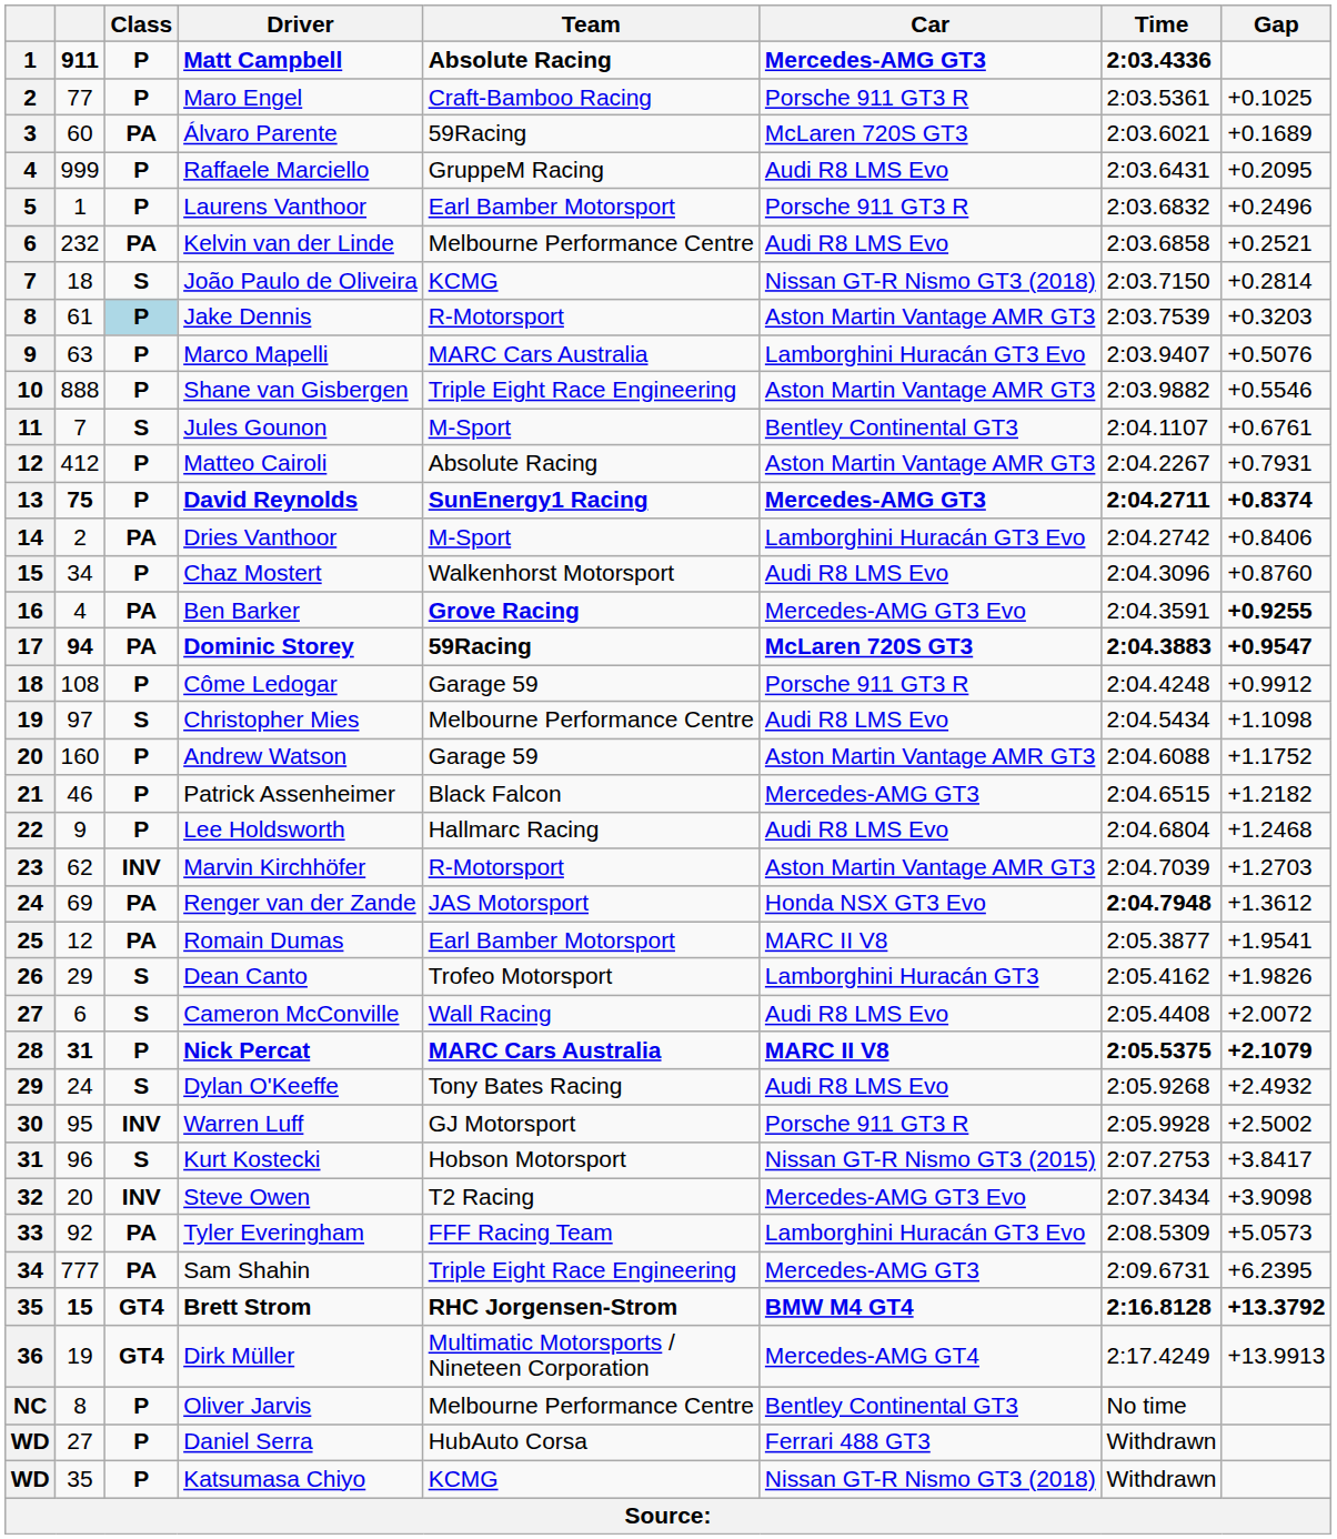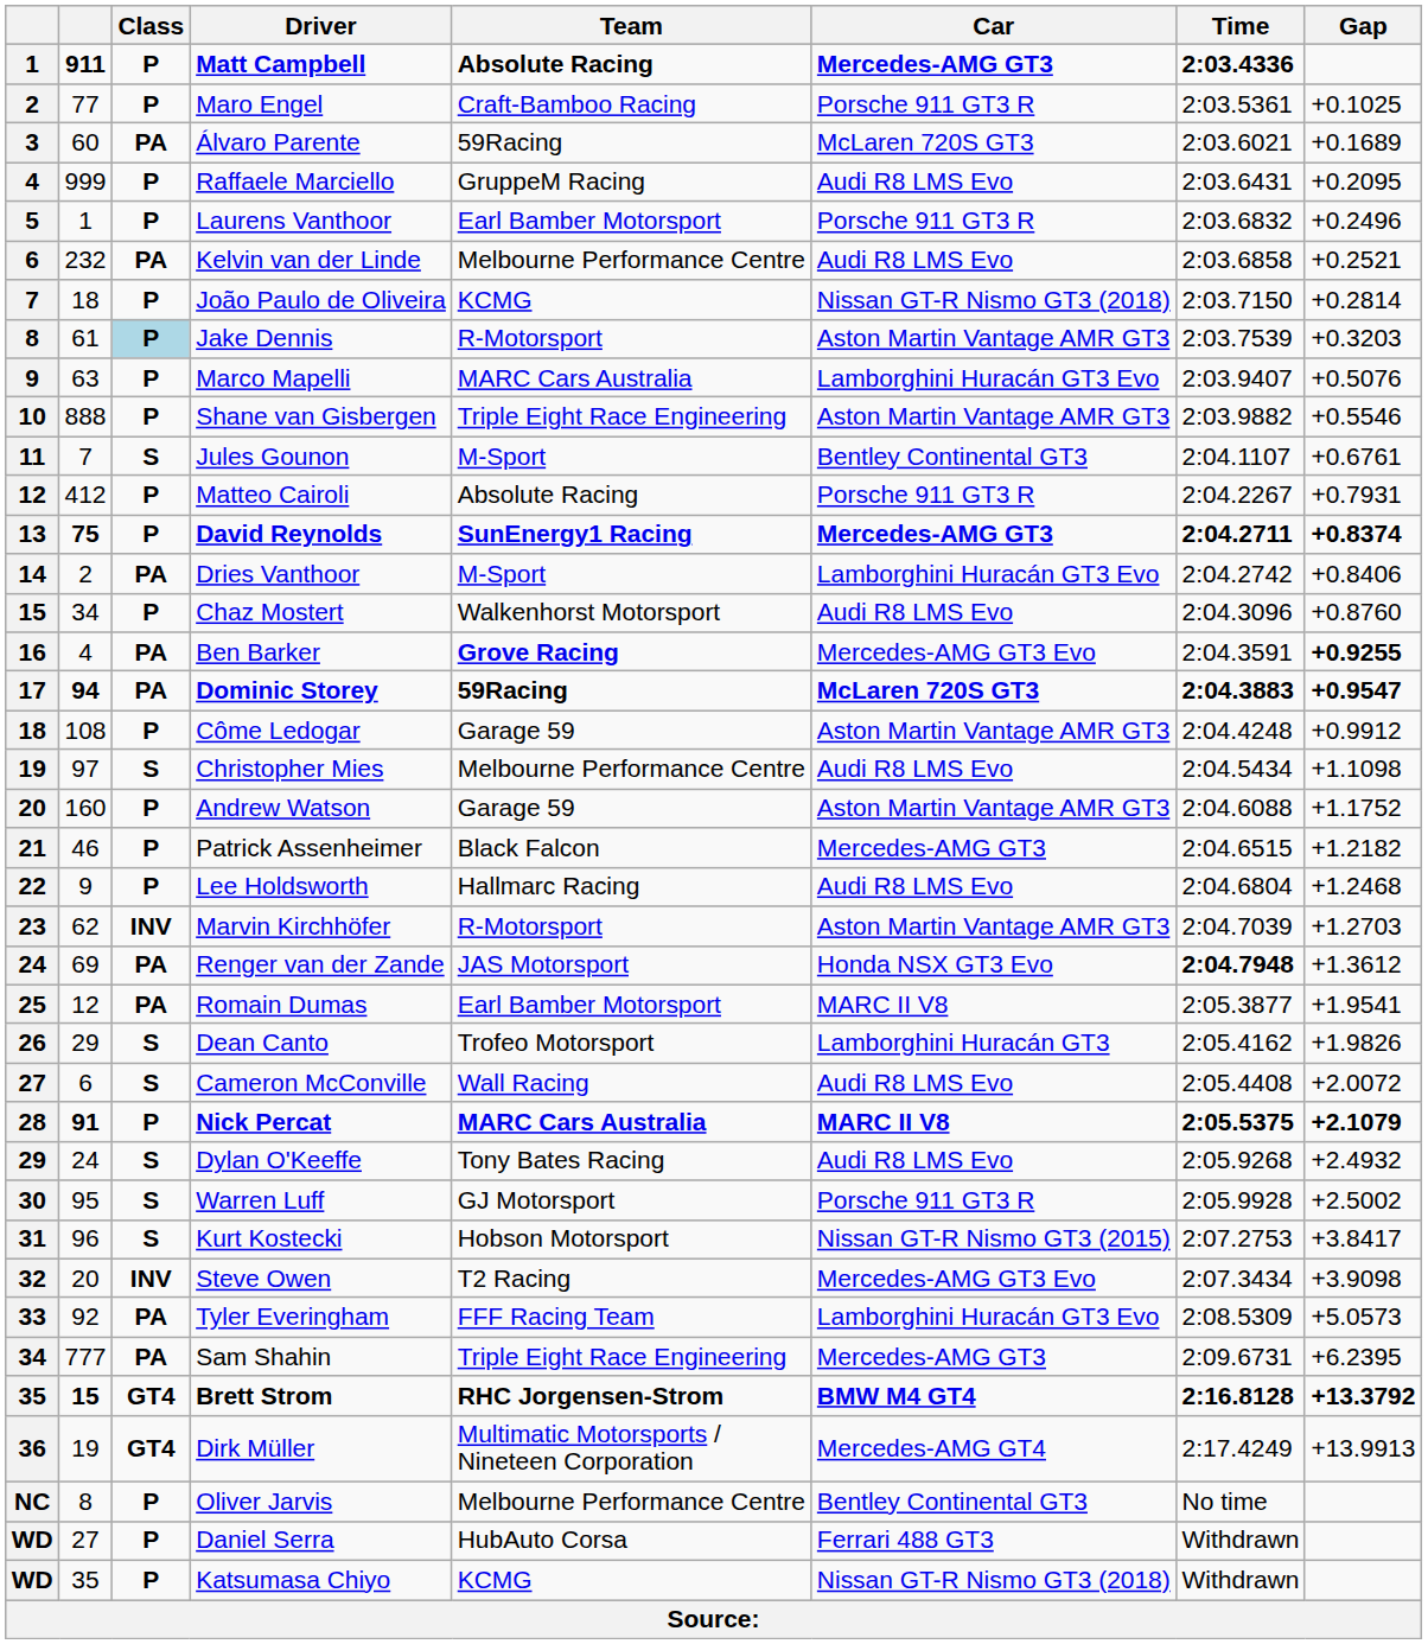 <table class="wikitable" style="font-size: 85%">
 <tr>
 <th></th>
 <th></th>
 <th>Class</th>
 <th>Driver</th>
 <th>Team</th>
 <th>Car</th>
 <th>Time</th>
 <th>Gap</th>
 </tr>
 <tr>
 <th>1</th>
 <td align=center><strong>911</strong></td>
 <td align=center><strong><span>P</span></strong></td>
 <td> <strong><a href='#'>Matt Campbell</a></strong></td>
 <td> <strong>Absolute Racing</strong></td>
 <td><strong><a href='#'>Mercedes-AMG GT3</a></strong></td>
 <td><strong>2:03.4336</strong></td>
 <td></td>
 </tr>
 <tr>
 <th>2</th>
 <td align=center>77</td>
 <td align=center><strong><span>P</span></strong></td>
 <td> <a href='#'>Maro Engel</a></td>
 <td> <a href='#'>Craft-Bamboo Racing</a></td>
 <td><a href='#'>Porsche 911 GT3 R</a></td>
 <td>2:03.5361</td>
 <td>+0.1025</td>
 </tr>
 <tr>
 <th>3</th>
 <td align=center>60</td>
 <td align=center><strong><span>PA</span></strong></td>
 <td> <a href='#'>Álvaro Parente</a></td>
 <td> 59Racing</td>
 <td><a href='#'>McLaren 720S GT3</a></td>
 <td>2:03.6021</td>
 <td>+0.1689</td>
 </tr>
 <tr>
 <th>4</th>
 <td align=center>999</td>
 <td align=center><strong><span>P</span></strong></td>
 <td> <a href='#'>Raffaele Marciello</a></td>
 <td> GruppeM Racing</td>
 <td><a href='#'>Audi R8 LMS Evo</a></td>
 <td>2:03.6431</td>
 <td>+0.2095</td>
 </tr>
 <tr>
 <th>5</th>
 <td align=center>1</td>
 <td align=center><strong><span>P</span></strong></td>
 <td> <a href='#'>Laurens Vanthoor</a></td>
 <td> <a href='#'>Earl Bamber Motorsport</a></td>
 <td><a href='#'>Porsche 911 GT3 R</a></td>
 <td>2:03.6832</td>
 <td>+0.2496</td>
 </tr>
 <tr>
 <th>6</th>
 <td align=center>232</td>
 <td align=center><strong><span>PA</span></strong></td>
 <td> <a href='#'>Kelvin van der Linde</a></td>
 <td> Melbourne Performance Centre</td>
 <td><a href='#'>Audi R8 LMS Evo</a></td>
 <td>2:03.6858</td>
 <td>+0.2521</td>
 </tr>
 <tr>
 <th>7</th>
 <td align=center>18</td>
-<td align=center><strong><span>S</span></strong></td>
+<td align=center><strong><span>P</span></strong></td>
 <td> <a href='#'>João Paulo de Oliveira</a></td>
 <td> <a href='#'>KCMG</a></td>
 <td><a href='#'>Nissan GT-R Nismo GT3 (2018)</a></td>
 <td>2:03.7150</td>
 <td>+0.2814</td>
 </tr>
 <tr>
 <th>8</th>
 <td align=center>61</td>
 <td align=center style="background: lightblue;"><strong><span>P</span></strong></td>
 <td> <a href='#'>Jake Dennis</a></td>
 <td> <a href='#'>R-Motorsport</a></td>
 <td><a href='#'>Aston Martin Vantage AMR GT3</a></td>
 <td>2:03.7539</td>
 <td>+0.3203</td>
 </tr>
 <tr>
 <th>9</th>
 <td align=center>63</td>
 <td align=center><strong><span>P</span></strong></td>
 <td> <a href='#'>Marco Mapelli</a></td>
 <td> <a href='#'>MARC Cars Australia</a></td>
 <td><a href='#'>Lamborghini Huracán GT3 Evo</a></td>
 <td>2:03.9407</td>
 <td>+0.5076</td>
 </tr>
 <tr>
 <th>10</th>
 <td align=center>888</td>
 <td align=center><strong><span>P</span></strong></td>
 <td> <a href='#'>Shane van Gisbergen</a></td>
 <td> <a href='#'>Triple Eight Race Engineering</a></td>
 <td><a href='#'>Aston Martin Vantage AMR GT3</a></td>
 <td>2:03.9882</td>
 <td>+0.5546</td>
 </tr>
 <tr>
 <th>11</th>
 <td align=center>7</td>
 <td align=center><strong><span>S</span></strong></td>
 <td> <a href='#'>Jules Gounon</a></td>
 <td> <a href='#'>M-Sport</a></td>
 <td><a href='#'>Bentley Continental GT3</a></td>
 <td>2:04.1107</td>
 <td>+0.6761</td>
 </tr>
 <tr>
 <th>12</th>
 <td align=center>412</td>
 <td align=center><strong><span>P</span></strong></td>
 <td> <a href='#'>Matteo Cairoli</a></td>
 <td> Absolute Racing</td>
-<td><a href='#'>Aston Martin Vantage AMR GT3</a></td>
+<td><a href='#'>Porsche 911 GT3 R</a></td>
 <td>2:04.2267</td>
 <td>+0.7931</td>
 </tr>
 <tr>
 <th>13</th>
 <td align=center><strong>75</strong></td>
 <td align=center><strong><span>P</span></strong></td>
 <td> <strong><a href='#'>David Reynolds</a></strong></td>
 <td> <strong><a href='#'>SunEnergy1 Racing</a></strong></td>
 <td><strong><a href='#'>Mercedes-AMG GT3</a></strong></td>
 <td><strong>2:04.2711</strong></td>
 <td><strong>+0.8374</strong></td>
 </tr>
 <tr>
 <th>14</th>
 <td align=center>2</td>
 <td align=center><strong><span>PA</span></strong></td>
 <td> <a href='#'>Dries Vanthoor</a></td>
 <td> <a href='#'>M-Sport</a></td>
 <td><a href='#'>Lamborghini Huracán GT3 Evo</a></td>
 <td>2:04.2742</td>
 <td>+0.8406</td>
 </tr>
 <tr>
 <th>15</th>
 <td align=center>34</td>
 <td align=center><strong><span>P</span></strong></td>
 <td> <a href='#'>Chaz Mostert</a></td>
 <td> Walkenhorst Motorsport</td>
 <td><a href='#'>Audi R8 LMS Evo</a></td>
 <td>2:04.3096</td>
 <td>+0.8760</td>
 </tr>
 <tr>
 <th>16</th>
 <td align=center>4</td>
 <td align=center><strong><span>PA</span></strong></td>
 <td> <a href='#'>Ben Barker</a></td>
 <td><strong> <a href='#'>Grove Racing</a></strong></td>
 <td><a href='#'>Mercedes-AMG GT3 Evo</a></td>
 <td>2:04.3591</td>
 <td><strong>+0.9255</strong></td>
 </tr>
 <tr>
 <th>17</th>
 <td align=center><strong>94</strong></td>
 <td align=center><strong><span>PA</span></strong></td>
 <td> <strong><a href='#'>Dominic Storey</a></strong></td>
 <td> <strong>59Racing</strong></td>
 <td><strong><a href='#'>McLaren 720S GT3</a></strong></td>
 <td><strong>2:04.3883</strong></td>
 <td><strong>+0.9547</strong></td>
 </tr>
 <tr>
 <th>18</th>
 <td align=center>108</td>
 <td align=center><strong><span>P</span></strong></td>
 <td> <a href='#'>Côme Ledogar</a></td>
 <td> Garage 59</td>
-<td><a href='#'>Porsche 911 GT3 R</a></td>
+<td><a href='#'>Aston Martin Vantage AMR GT3</a></td>
 <td>2:04.4248</td>
 <td>+0.9912</td>
 </tr>
 <tr>
 <th>19</th>
 <td align=center>97</td>
 <td align=center><strong><span>S</span></strong></td>
 <td> <a href='#'>Christopher Mies</a></td>
 <td> Melbourne Performance Centre</td>
 <td><a href='#'>Audi R8 LMS Evo</a></td>
 <td>2:04.5434</td>
 <td>+1.1098</td>
 </tr>
 <tr>
 <th>20</th>
 <td align=center>160</td>
 <td align=center><strong><span>P</span></strong></td>
 <td> <a href='#'>Andrew Watson</a></td>
 <td> Garage 59</td>
 <td><a href='#'>Aston Martin Vantage AMR GT3</a></td>
 <td>2:04.6088</td>
 <td>+1.1752</td>
 </tr>
 <tr>
 <th>21</th>
 <td align=center>46</td>
 <td align=center><strong><span>P</span></strong></td>
 <td> Patrick Assenheimer</td>
 <td> Black Falcon</td>
 <td><a href='#'>Mercedes-AMG GT3</a></td>
 <td>2:04.6515</td>
 <td>+1.2182</td>
 </tr>
 <tr>
 <th>22</th>
 <td align=center>9</td>
 <td align=center><strong><span>P</span></strong></td>
 <td> <a href='#'>Lee Holdsworth</a></td>
 <td> Hallmarc Racing</td>
 <td><a href='#'>Audi R8 LMS Evo</a></td>
 <td>2:04.6804</td>
 <td>+1.2468</td>
 </tr>
 <tr>
 <th>23</th>
 <td align=center>62</td>
 <td align=center><strong><span>INV</span></strong></td>
 <td> <a href='#'>Marvin Kirchhöfer</a></td>
 <td> <a href='#'>R-Motorsport</a></td>
 <td><a href='#'>Aston Martin Vantage AMR GT3</a></td>
 <td>2:04.7039</td>
 <td>+1.2703</td>
 </tr>
 <tr>
 <th>24</th>
 <td align=center>69</td>
 <td align=center><strong><span>PA</span></strong></td>
 <td> <a href='#'>Renger van der Zande</a></td>
 <td> <a href='#'>JAS Motorsport</a></td>
 <td><a href='#'>Honda NSX GT3 Evo</a></td>
 <td><strong>2:04.7948</strong></td>
 <td>+1.3612</td>
 </tr>
 <tr>
 <th>25</th>
 <td align=center>12</td>
 <td align=center><strong><span>PA</span></strong></td>
 <td> <a href='#'>Romain Dumas</a></td>
 <td> <a href='#'>Earl Bamber Motorsport</a></td>
 <td><a href='#'>MARC II V8</a></td>
 <td>2:05.3877</td>
 <td>+1.9541</td>
 </tr>
 <tr>
 <th>26</th>
 <td align=center>29</td>
 <td align=center><strong><span>S</span></strong></td>
 <td> <a href='#'>Dean Canto</a></td>
 <td> Trofeo Motorsport</td>
 <td><a href='#'>Lamborghini Huracán GT3</a></td>
 <td>2:05.4162</td>
 <td>+1.9826</td>
 </tr>
 <tr>
 <th>27</th>
 <td align=center>6</td>
 <td align=center><strong><span>S</span></strong></td>
 <td> <a href='#'>Cameron McConville</a></td>
 <td> <a href='#'>Wall Racing</a></td>
 <td><a href='#'>Audi R8 LMS Evo</a></td>
 <td>2:05.4408</td>
 <td>+2.0072</td>
 </tr>
 <tr>
 <th>28</th>
-<td align=center><strong>31</strong></td>
+<td align=center><strong>91</strong></td>
 <td align=center><strong><span>P</span></strong></td>
 <td> <strong><a href='#'>Nick Percat</a></strong></td>
 <td> <strong><a href='#'>MARC Cars Australia</a></strong></td>
 <td><strong><a href='#'>MARC II V8</a></strong></td>
 <td><strong>2:05.5375</strong></td>
 <td><strong>+2.1079</strong></td>
 </tr>
 <tr>
 <th>29</th>
 <td align=center>24</td>
 <td align=center><strong><span>S</span></strong></td>
 <td> <a href='#'>Dylan O'Keeffe</a></td>
 <td> Tony Bates Racing</td>
 <td><a href='#'>Audi R8 LMS Evo</a></td>
 <td>2:05.9268</td>
 <td>+2.4932</td>
 </tr>
 <tr>
 <th>30</th>
 <td align=center>95</td>
-<td align=center><strong><span>INV</span></strong></td>
+<td align=center><strong><span>S</span></strong></td>
 <td> <a href='#'>Warren Luff</a></td>
 <td> GJ Motorsport</td>
 <td><a href='#'>Porsche 911 GT3 R</a></td>
 <td>2:05.9928</td>
 <td>+2.5002</td>
 </tr>
 <tr>
 <th>31</th>
 <td align=center>96</td>
 <td align=center><strong><span>S</span></strong></td>
 <td> <a href='#'>Kurt Kostecki</a></td>
 <td> Hobson Motorsport</td>
 <td><a href='#'>Nissan GT-R Nismo GT3 (2015)</a></td>
 <td>2:07.2753</td>
 <td>+3.8417</td>
 </tr>
 <tr>
 <th>32</th>
 <td align=center>20</td>
 <td align=center><strong><span>INV</span></strong></td>
 <td> <a href='#'>Steve Owen</a></td>
 <td> T2 Racing</td>
 <td><a href='#'>Mercedes-AMG GT3 Evo</a></td>
 <td>2:07.3434</td>
 <td>+3.9098</td>
 </tr>
 <tr>
 <th>33</th>
 <td align=center>92</td>
 <td align=center><strong><span>PA</span></strong></td>
 <td> <a href='#'>Tyler Everingham</a></td>
 <td> <a href='#'>FFF Racing Team</a></td>
 <td><a href='#'>Lamborghini Huracán GT3 Evo</a></td>
 <td>2:08.5309</td>
 <td>+5.0573</td>
 </tr>
 <tr>
 <th>34</th>
 <td align=center>777</td>
 <td align=center><strong><span>PA</span></strong></td>
 <td> Sam Shahin</td>
 <td> <a href='#'>Triple Eight Race Engineering</a></td>
 <td><a href='#'>Mercedes-AMG GT3</a></td>
 <td>2:09.6731</td>
 <td>+6.2395</td>
 </tr>
 <tr>
 <th>35</th>
 <td align=center><strong>15</strong></td>
 <td align=center><strong><span>GT4</span></strong></td>
 <td> <strong>Brett Strom</strong></td>
 <td> <strong>RHC Jorgensen-Strom</strong></td>
 <td><strong><a href='#'>BMW M4 GT4</a></strong></td>
 <td><strong>2:16.8128</strong></td>
 <td><strong>+13.3792</strong></td>
 </tr>
 <tr>
 <th>36</th>
 <td align=center>19</td>
 <td align=center><strong><span>GT4</span></strong></td>
 <td> <a href='#'>Dirk Müller</a></td>
 <td> <a href='#'>Multimatic Motorsports</a> /<br> Nineteen Corporation</td>
 <td><a href='#'>Mercedes-AMG GT4</a></td>
 <td>2:17.4249</td>
 <td>+13.9913</td>
 </tr>
 <tr>
 <th>NC</th>
 <td align=center>8</td>
 <td align=center><strong><span>P</span></strong></td>
 <td> <a href='#'>Oliver Jarvis</a></td>
 <td> Melbourne Performance Centre</td>
 <td><a href='#'>Bentley Continental GT3</a></td>
 <td>No time</td>
 <td></td>
 </tr>
 <tr>
 <th>WD</th>
 <td align=center>27</td>
 <td align=center><strong><span>P</span></strong></td>
 <td> <a href='#'>Daniel Serra</a></td>
 <td> HubAuto Corsa</td>
 <td><a href='#'>Ferrari 488 GT3</a></td>
 <td>Withdrawn</td>
 <td></td>
 </tr>
 <tr>
 <th>WD</th>
 <td align=center>35</td>
 <td align=center><strong><span>P</span></strong></td>
 <td> <a href='#'>Katsumasa Chiyo</a></td>
 <td> <a href='#'>KCMG</a></td>
 <td><a href='#'>Nissan GT-R Nismo GT3 (2018)</a></td>
 <td>Withdrawn</td>
 <td></td>
 </tr>
 <tr>
 <th colspan=8>Source:</th>
 </tr>
 </table>
